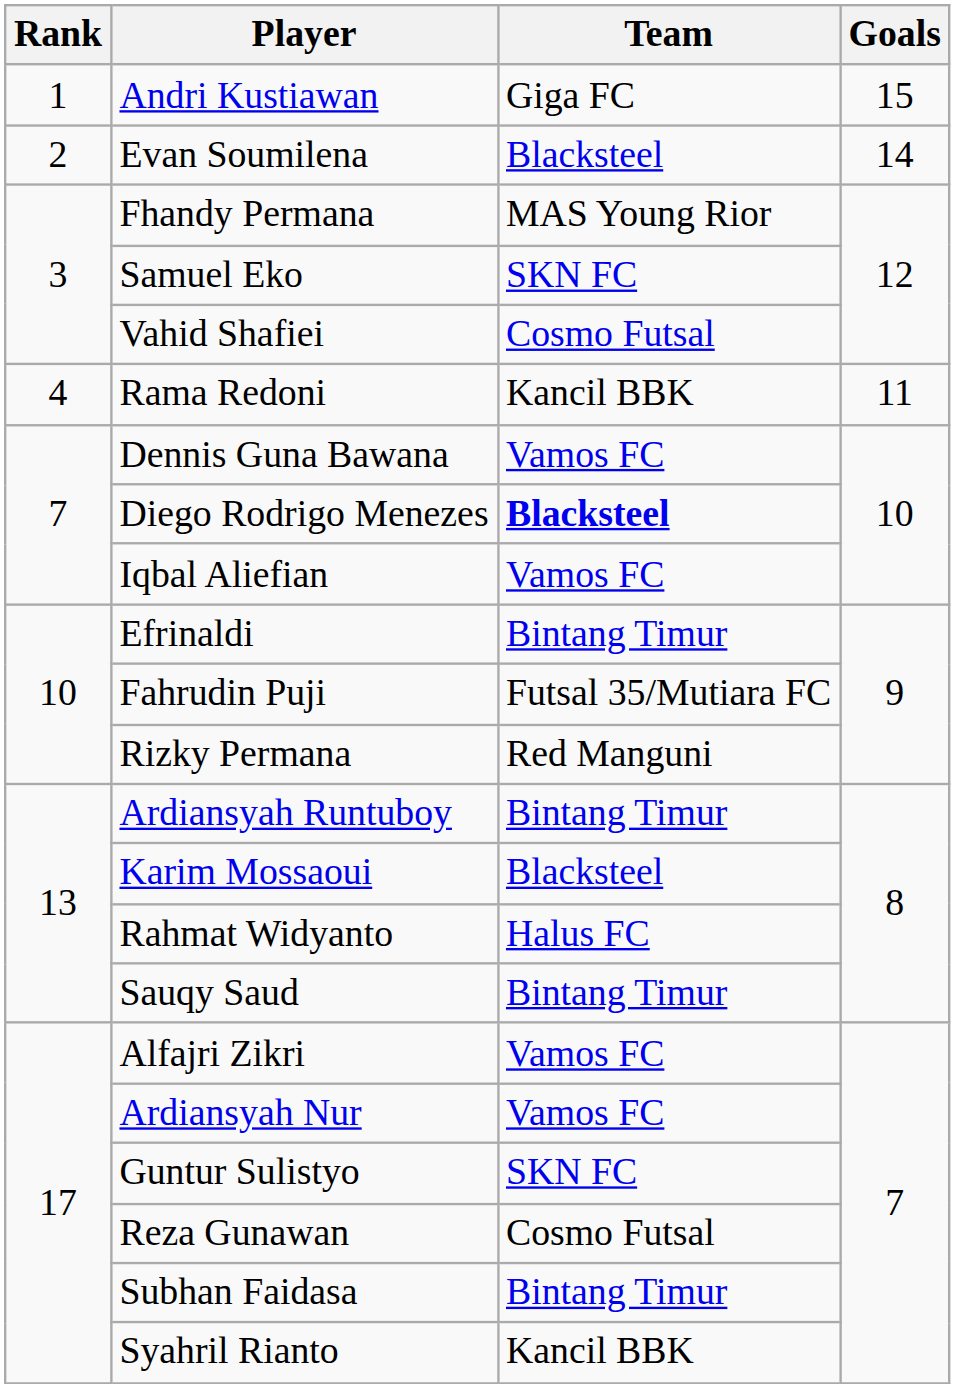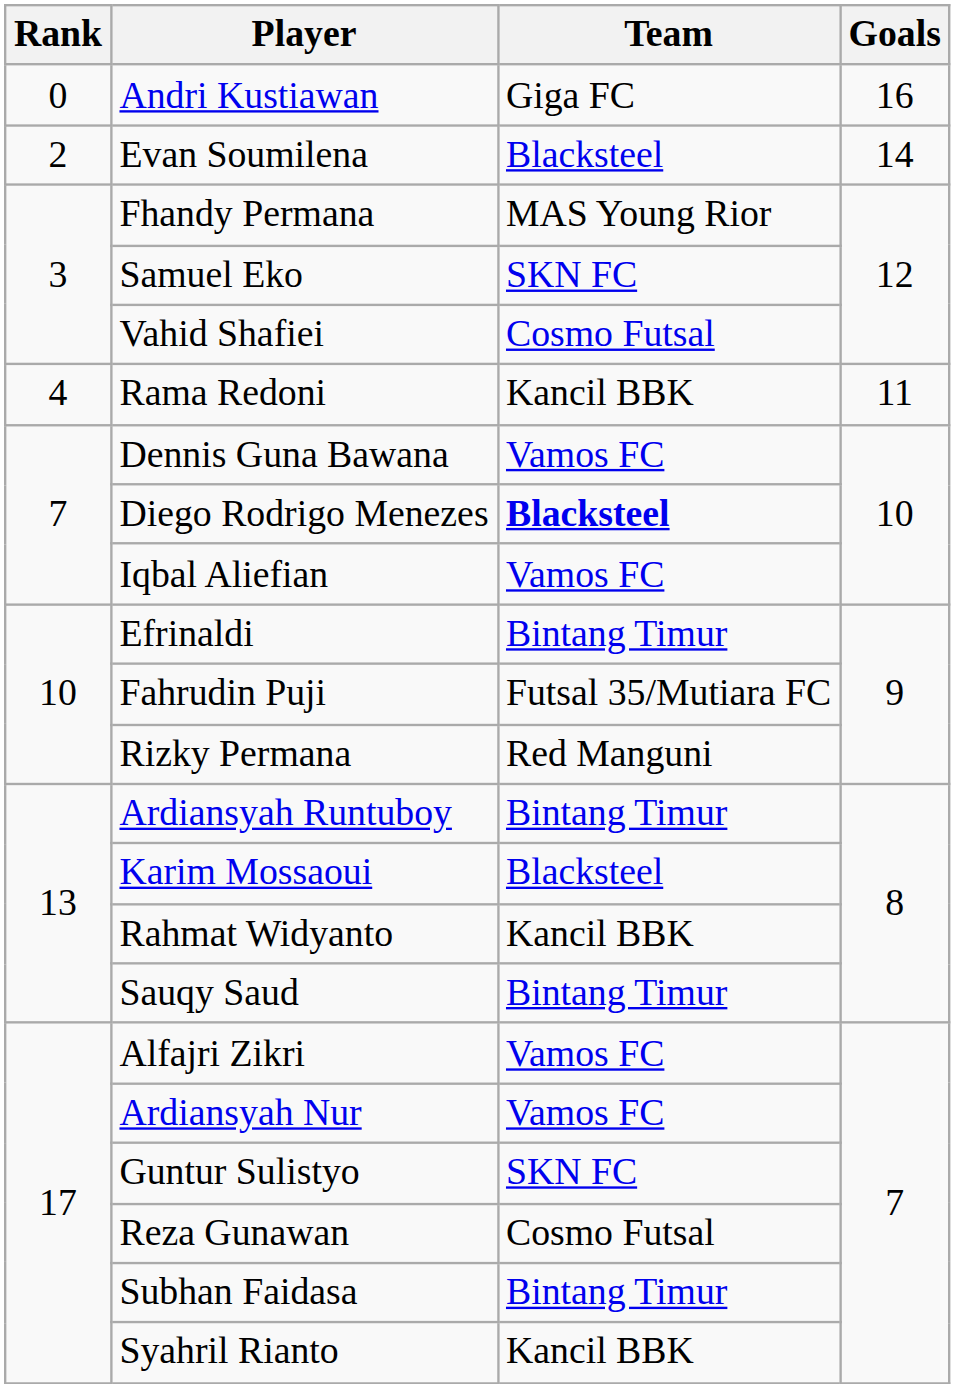 <table class="wikitable" style="text-align:center">
 <tr>
 <th>Rank</th>
 <th>Player</th>
 <th>Team</th>
 <th>Goals</th>
 </tr>
 <tr>
-<td>1</td>
+<td>0</td>
 <td style="text-align:left;"> <a href='#'>Andri Kustiawan</a></td>
 <td style="text-align:left;">Giga FC</td>
-<td>15</td>
+<td>16</td>
 </tr>
 <tr>
 <td>2</td>
 <td style="text-align:left;"> Evan Soumilena</td>
 <td style="text-align:left;"><a href='#'>Blacksteel</a></td>
 <td>14</td>
 </tr>
 <tr>
 <td rowspan="3">3</td>
 <td style="text-align:left;"> Fhandy Permana</td>
 <td style="text-align:left;">MAS Young Rior</td>
 <td rowspan="3">12</td>
 </tr>
 <tr>
 <td style="text-align:left;"> Samuel Eko</td>
 <td style="text-align:left;"><a href='#'>SKN FC</a></td>
 </tr>
 <tr>
 <td style="text-align:left;"> Vahid Shafiei</td>
 <td style="text-align:left;"><a href='#'>Cosmo Futsal</a></td>
 </tr>
 <tr>
 <td>4</td>
 <td style="text-align:left;"> Rama Redoni</td>
 <td style="text-align:left;">Kancil BBK</td>
 <td>11</td>
 </tr>
 <tr>
 <td rowspan="3">7</td>
 <td style="text-align:left;"> Dennis Guna Bawana</td>
 <td style="text-align:left;"><a href='#'>Vamos FC</a></td>
 <td rowspan="3">10</td>
 </tr>
 <tr>
 <td style="text-align:left;"> Diego Rodrigo Menezes</td>
 <td style="text-align:left;"><strong><a href='#'>Blacksteel</a></strong></td>
 </tr>
 <tr>
 <td style="text-align:left;"> Iqbal Aliefian</td>
 <td style="text-align:left;"><a href='#'>Vamos FC</a></td>
 </tr>
 <tr>
 <td rowspan="3">10</td>
 <td style="text-align:left;"> Efrinaldi</td>
 <td style="text-align:left;"><a href='#'>Bintang Timur</a></td>
 <td rowspan="3">9</td>
 </tr>
 <tr>
 <td style="text-align:left;"> Fahrudin Puji</td>
 <td style="text-align:left;">Futsal 35/Mutiara FC</td>
 </tr>
 <tr>
 <td style="text-align:left;"> Rizky Permana</td>
 <td style="text-align:left;">Red Manguni</td>
 </tr>
 <tr>
 <td rowspan="4">13</td>
 <td style="text-align:left;"> <a href='#'>Ardiansyah Runtuboy</a></td>
 <td style="text-align:left;"><a href='#'>Bintang Timur</a></td>
 <td rowspan="4">8</td>
 </tr>
 <tr>
 <td style="text-align:left;"> <a href='#'>Karim Mossaoui</a></td>
 <td style="text-align:left;"><a href='#'>Blacksteel</a></td>
 </tr>
 <tr>
 <td style="text-align:left;"> Rahmat Widyanto</td>
-<td style="text-align:left;"><a href='#'>Halus FC</a></td>
+<td style="text-align:left;">Kancil BBK</td>
 </tr>
 <tr>
 <td style="text-align:left;"> Sauqy Saud</td>
 <td style="text-align:left;"><a href='#'>Bintang Timur</a></td>
 </tr>
 <tr>
 <td rowspan="6">17</td>
 <td style="text-align:left;"> Alfajri Zikri</td>
 <td style="text-align:left;"><a href='#'>Vamos FC</a></td>
 <td rowspan="6">7</td>
 </tr>
 <tr>
 <td style="text-align:left;"> <a href='#'>Ardiansyah Nur</a></td>
 <td style="text-align:left;"><a href='#'>Vamos FC</a></td>
 </tr>
 <tr>
 <td style="text-align:left;"> Guntur Sulistyo</td>
 <td style="text-align:left;"><a href='#'>SKN FC</a></td>
 </tr>
 <tr>
 <td style="text-align:left;"> Reza Gunawan</td>
 <td style="text-align:left;">Cosmo Futsal</td>
 </tr>
 <tr>
 <td style="text-align:left;"> Subhan Faidasa</td>
 <td style="text-align:left;"><a href='#'>Bintang Timur</a></td>
 </tr>
 <tr>
 <td style="text-align:left;"> Syahril Rianto</td>
 <td style="text-align:left;">Kancil BBK</td>
 </tr>
 </table>
